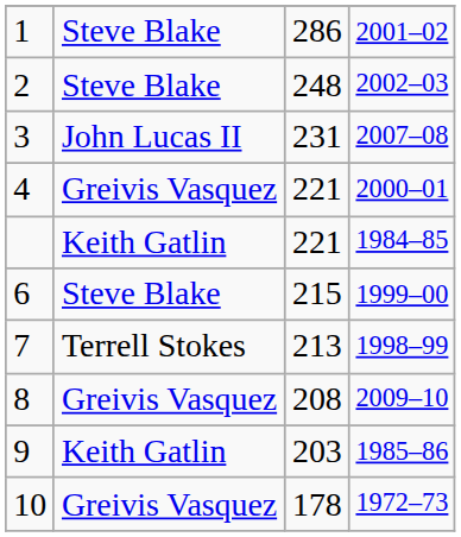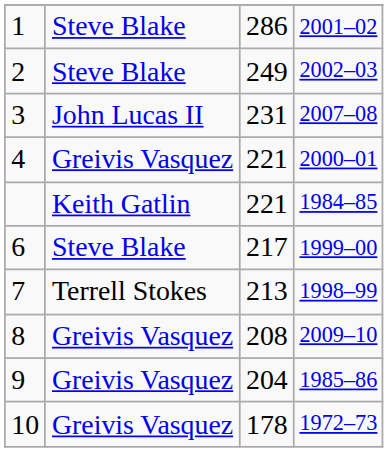 <table class="wikitable">
 <tr>
 </tr>
 <tr>
 <td>1</td>
 <td><a href='#'>Steve Blake</a></td>
 <td>286</td>
 <td style="font-size:80%;"><a href='#'>2001–02</a></td>
 </tr>
 <tr>
 <td>2</td>
 <td><a href='#'>Steve Blake</a></td>
-<td>248</td>
+<td>249</td>
 <td style="font-size:80%;"><a href='#'>2002–03</a></td>
 </tr>
 <tr>
 <td>3</td>
 <td><a href='#'>John Lucas II</a></td>
 <td>231</td>
 <td style="font-size:80%;"><a href='#'>2007–08</a></td>
 </tr>
 <tr>
 <td>4</td>
 <td><a href='#'>Greivis Vasquez</a></td>
 <td>221</td>
 <td style="font-size:80%;"><a href='#'>2000–01</a></td>
 </tr>
 <tr>
 <td></td>
 <td><a href='#'>Keith Gatlin</a></td>
 <td>221</td>
 <td style="font-size:80%;"><a href='#'>1984–85</a></td>
 </tr>
 <tr>
 <td>6</td>
 <td><a href='#'>Steve Blake</a></td>
-<td>215</td>
+<td>217</td>
 <td style="font-size:80%;"><a href='#'>1999–00</a></td>
 </tr>
 <tr>
 <td>7</td>
 <td>Terrell Stokes</td>
 <td>213</td>
 <td style="font-size:80%;"><a href='#'>1998–99</a></td>
 </tr>
 <tr>
 <td>8</td>
 <td><a href='#'>Greivis Vasquez</a></td>
 <td>208</td>
 <td style="font-size:80%;"><a href='#'>2009–10</a></td>
 </tr>
 <tr>
 <td>9</td>
-<td><a href='#'>Keith Gatlin</a></td>
-<td>203</td>
+<td><a href='#'>Greivis Vasquez</a></td>
+<td>204</td>
 <td style="font-size:80%;"><a href='#'>1985–86</a></td>
 </tr>
 <tr>
 <td>10</td>
 <td><a href='#'>Greivis Vasquez</a></td>
 <td>178</td>
 <td style="font-size:80%;"><a href='#'>1972–73</a></td>
 </tr>
 </table>
